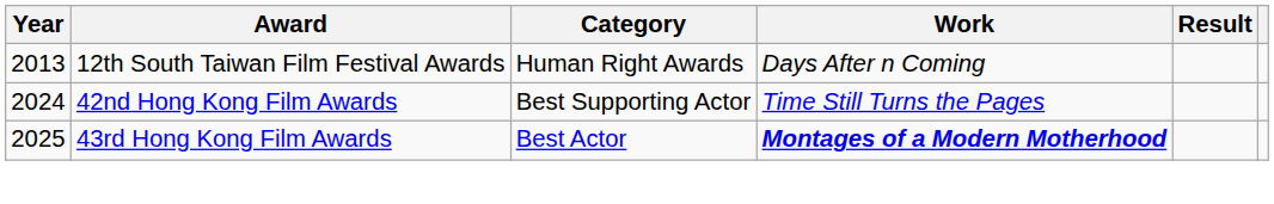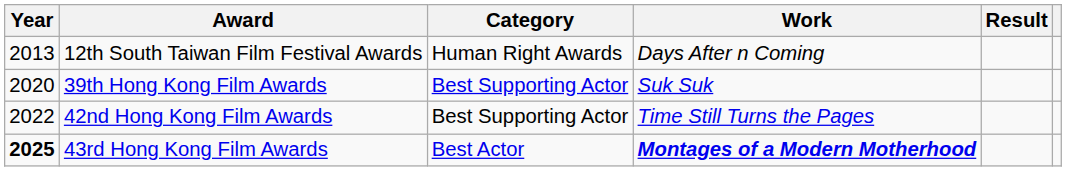 <table class="wikitable plainrowheaders">
 <tr>
 <th>Year</th>
 <th>Award</th>
 <th>Category</th>
 <th>Work</th>
 <th>Result</th>
 <th></th>
 </tr>
 <tr>
 <td>2013</td>
 <td>12th South Taiwan Film Festival Awards</td>
 <td>Human Right Awards</td>
 <td><em>Days After n Coming</em></td>
 <td></td>
 <td></td>
 </tr>
 <tr>
-<td>2024</td>
+<td>2020</td>
+<td><a href='#'>39th Hong Kong Film Awards</a></td>
+<td><a href='#'>Best Supporting Actor</a></td>
+<td><em><a href='#'>Suk Suk</a></em></td>
+<td></td>
+<td></td>
+</tr>
+<tr>
+<td>2022</td>
 <td><a href='#'>42nd Hong Kong Film Awards</a></td>
 <td>Best Supporting Actor</td>
 <td><em><a href='#'>Time Still Turns the Pages</a></em></td>
 <td></td>
 <td></td>
 </tr>
 <tr>
-<td>2025</td>
+<td><strong>2025</strong></td>
 <td><a href='#'>43rd Hong Kong Film Awards</a></td>
 <td><a href='#'>Best Actor</a></td>
 <td><strong><em><a href='#'>Montages of a Modern Motherhood</a></em></strong></td>
 <td></td>
 <td></td>
 </tr>
 </table>
